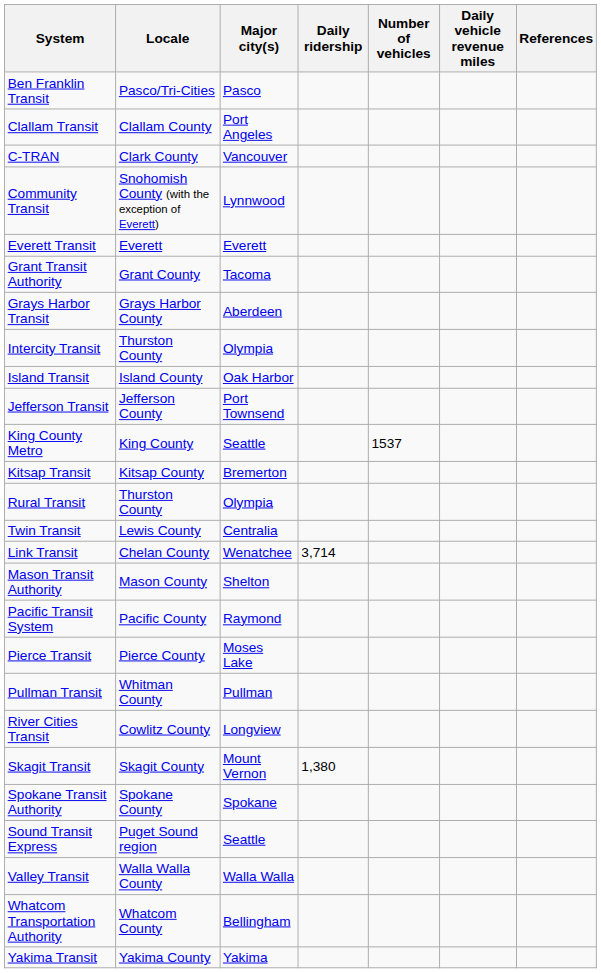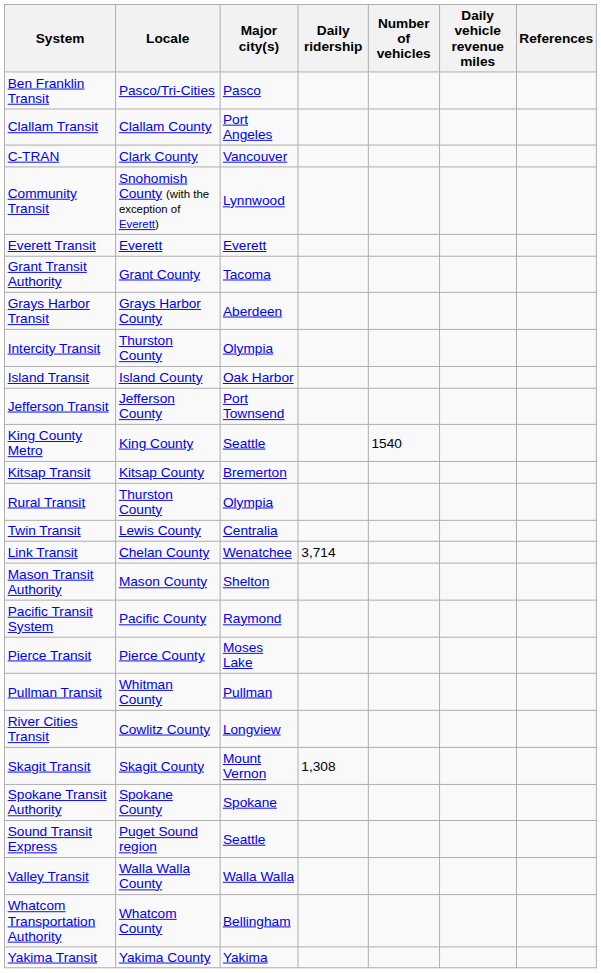 <table class="wikitable sortable" style="font-size: 90%; width: 100%">
 <tr>
 <th>System</th>
 <th>Locale</th>
 <th>Major city(s)</th>
 <th>Daily ridership</th>
 <th>Number of vehicles</th>
 <th>Daily vehicle revenue miles</th>
 <th>References</th>
 </tr>
 <tr>
 <td><a href='#'>Ben Franklin Transit</a></td>
 <td><a href='#'>Pasco/Tri-Cities</a></td>
 <td><a href='#'>Pasco</a></td>
 <td></td>
 <td></td>
 <td></td>
 <td></td>
 </tr>
 <tr>
 <td><a href='#'>Clallam Transit</a></td>
 <td><a href='#'>Clallam County</a></td>
 <td><a href='#'>Port Angeles</a></td>
 <td></td>
 <td></td>
 <td></td>
 <td></td>
 </tr>
 <tr>
 <td><a href='#'>C-TRAN</a></td>
 <td><a href='#'>Clark County</a></td>
 <td><a href='#'>Vancouver</a></td>
 <td></td>
 <td></td>
 <td></td>
 <td></td>
 </tr>
 <tr>
 <td><a href='#'>Community Transit</a></td>
 <td><a href='#'>Snohomish County</a> <small>(with the exception of <a href='#'>Everett</a>)</small></td>
 <td><a href='#'>Lynnwood</a></td>
 <td></td>
 <td></td>
 <td></td>
 <td></td>
 </tr>
 <tr>
 <td><a href='#'>Everett Transit</a></td>
 <td><a href='#'>Everett</a></td>
 <td><a href='#'>Everett</a></td>
 <td></td>
 <td></td>
 <td></td>
 <td></td>
 </tr>
 <tr>
 <td><a href='#'>Grant Transit Authority</a></td>
 <td><a href='#'>Grant County</a></td>
 <td><a href='#'>Tacoma</a></td>
 <td></td>
 <td></td>
 <td></td>
 <td></td>
 </tr>
 <tr>
 <td><a href='#'>Grays Harbor Transit</a></td>
 <td><a href='#'>Grays Harbor County</a></td>
 <td><a href='#'>Aberdeen</a></td>
 <td></td>
 <td></td>
 <td></td>
 <td></td>
 </tr>
 <tr>
 <td><a href='#'>Intercity Transit</a></td>
 <td><a href='#'>Thurston County</a></td>
 <td><a href='#'>Olympia</a></td>
 <td></td>
 <td></td>
 <td></td>
 <td></td>
 </tr>
 <tr>
 <td><a href='#'>Island Transit</a></td>
 <td><a href='#'>Island County</a></td>
 <td><a href='#'>Oak Harbor</a></td>
 <td></td>
 <td></td>
 <td></td>
 <td></td>
 </tr>
 <tr>
 <td><a href='#'>Jefferson Transit</a></td>
 <td><a href='#'>Jefferson County</a></td>
 <td><a href='#'>Port Townsend</a></td>
 <td></td>
 <td></td>
 <td></td>
 <td></td>
 </tr>
 <tr>
 <td><a href='#'>King County Metro</a></td>
 <td><a href='#'>King County</a></td>
 <td><a href='#'>Seattle</a></td>
 <td></td>
-<td>1537</td>
+<td>1540</td>
 <td></td>
 <td></td>
 </tr>
 <tr>
 <td><a href='#'>Kitsap Transit</a></td>
 <td><a href='#'>Kitsap County</a></td>
 <td><a href='#'>Bremerton</a></td>
 <td></td>
 <td></td>
 <td></td>
 <td></td>
 </tr>
 <tr>
 <td><a href='#'>Rural Transit</a></td>
 <td><a href='#'>Thurston County</a></td>
 <td><a href='#'>Olympia</a></td>
 <td></td>
 <td></td>
 <td></td>
 <td></td>
 </tr>
 <tr>
 <td><a href='#'>Twin Transit</a></td>
 <td><a href='#'>Lewis County</a></td>
 <td><a href='#'>Centralia</a></td>
 <td></td>
 <td></td>
 <td></td>
 <td></td>
 </tr>
 <tr>
 <td><a href='#'>Link Transit</a></td>
 <td><a href='#'>Chelan County</a></td>
 <td><a href='#'>Wenatchee</a></td>
 <td>3,714</td>
 <td></td>
 <td></td>
 <td></td>
 </tr>
 <tr>
 <td><a href='#'>Mason Transit Authority</a></td>
 <td><a href='#'>Mason County</a></td>
 <td><a href='#'>Shelton</a></td>
 <td></td>
 <td></td>
 <td></td>
 <td></td>
 </tr>
 <tr>
 <td><a href='#'>Pacific Transit System</a></td>
 <td><a href='#'>Pacific County</a></td>
 <td><a href='#'>Raymond</a></td>
 <td></td>
 <td></td>
 <td></td>
 <td></td>
 </tr>
 <tr>
 <td><a href='#'>Pierce Transit</a></td>
 <td><a href='#'>Pierce County</a></td>
 <td><a href='#'>Moses Lake</a></td>
 <td></td>
 <td></td>
 <td></td>
 <td></td>
 </tr>
 <tr>
 <td><a href='#'>Pullman Transit</a></td>
 <td><a href='#'>Whitman County</a></td>
 <td><a href='#'>Pullman</a></td>
 <td></td>
 <td></td>
 <td></td>
 <td></td>
 </tr>
 <tr>
 <td><a href='#'>River Cities Transit</a></td>
 <td><a href='#'>Cowlitz County</a></td>
 <td><a href='#'>Longview</a></td>
 <td></td>
 <td></td>
 <td></td>
 <td></td>
 </tr>
 <tr>
 <td><a href='#'>Skagit Transit</a></td>
 <td><a href='#'>Skagit County</a></td>
 <td><a href='#'>Mount Vernon</a></td>
-<td>1,380</td>
+<td>1,308</td>
 <td></td>
 <td></td>
 <td></td>
 </tr>
 <tr>
 <td><a href='#'>Spokane Transit Authority</a></td>
 <td><a href='#'>Spokane County</a></td>
 <td><a href='#'>Spokane</a></td>
 <td></td>
 <td></td>
 <td></td>
 <td></td>
 </tr>
 <tr>
 <td><a href='#'>Sound Transit Express</a></td>
 <td><a href='#'>Puget Sound region</a></td>
 <td><a href='#'>Seattle</a></td>
 <td></td>
 <td></td>
 <td></td>
 <td></td>
 </tr>
 <tr>
 <td><a href='#'>Valley Transit</a></td>
 <td><a href='#'>Walla Walla County</a></td>
 <td><a href='#'>Walla Walla</a></td>
 <td></td>
 <td></td>
 <td></td>
 <td></td>
 </tr>
 <tr>
 <td><a href='#'>Whatcom Transportation Authority</a></td>
 <td><a href='#'>Whatcom County</a></td>
 <td><a href='#'>Bellingham</a></td>
 <td></td>
 <td></td>
 <td></td>
 <td></td>
 </tr>
 <tr>
 <td><a href='#'>Yakima Transit</a></td>
 <td><a href='#'>Yakima County</a></td>
 <td><a href='#'>Yakima</a></td>
 <td></td>
 <td></td>
 <td></td>
 <td></td>
 </tr>
 </table>
